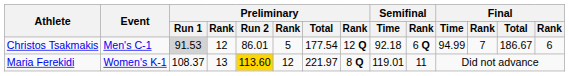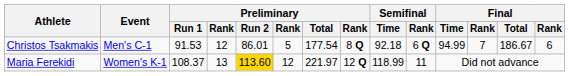 <table class="wikitable" style="font-size:90%">
 <tr>
 <th rowspan="2">Athlete</th>
 <th rowspan="2">Event</th>
 <th colspan="6">Preliminary</th>
 <th colspan="2">Semifinal</th>
 <th colspan="4">Final</th>
 </tr>
 <tr style="font-size:95%">
 <th>Run 1</th>
 <th>Rank</th>
 <th>Run 2</th>
 <th>Rank</th>
 <th>Total</th>
 <th>Rank</th>
 <th>Time</th>
 <th>Rank</th>
 <th>Time</th>
 <th>Rank</th>
 <th>Total</th>
 <th>Rank</th>
 </tr>
 <tr align=center>
 <td align=left><a href='#'>Christos Tsakmakis</a></td>
 <td align=left><a href='#'>Men's C-1</a></td>
-<td style="background: lightgrey;">91.53</td>
+<td>91.53</td>
 <td>12</td>
 <td>86.01</td>
 <td>5</td>
 <td>177.54</td>
-<td>12 <strong>Q</strong></td>
+<td>8 <strong>Q</strong></td>
 <td>92.18</td>
 <td>6 <strong>Q</strong></td>
 <td>94.99</td>
 <td>7</td>
 <td>186.67</td>
 <td>6</td>
 </tr>
 <tr align=center>
 <td align=left><a href='#'>Maria Ferekidi</a></td>
 <td align=left><a href='#'>Women's K-1</a></td>
 <td>108.37</td>
 <td>13</td>
 <td style="background: gold;">113.60</td>
 <td>12</td>
 <td>221.97</td>
-<td>8 <strong>Q</strong></td>
-<td>119.01</td>
+<td>12 <strong>Q</strong></td>
+<td>118.99</td>
 <td>11</td>
 <td colspan=4>Did not advance</td>
 </tr>
 </table>
